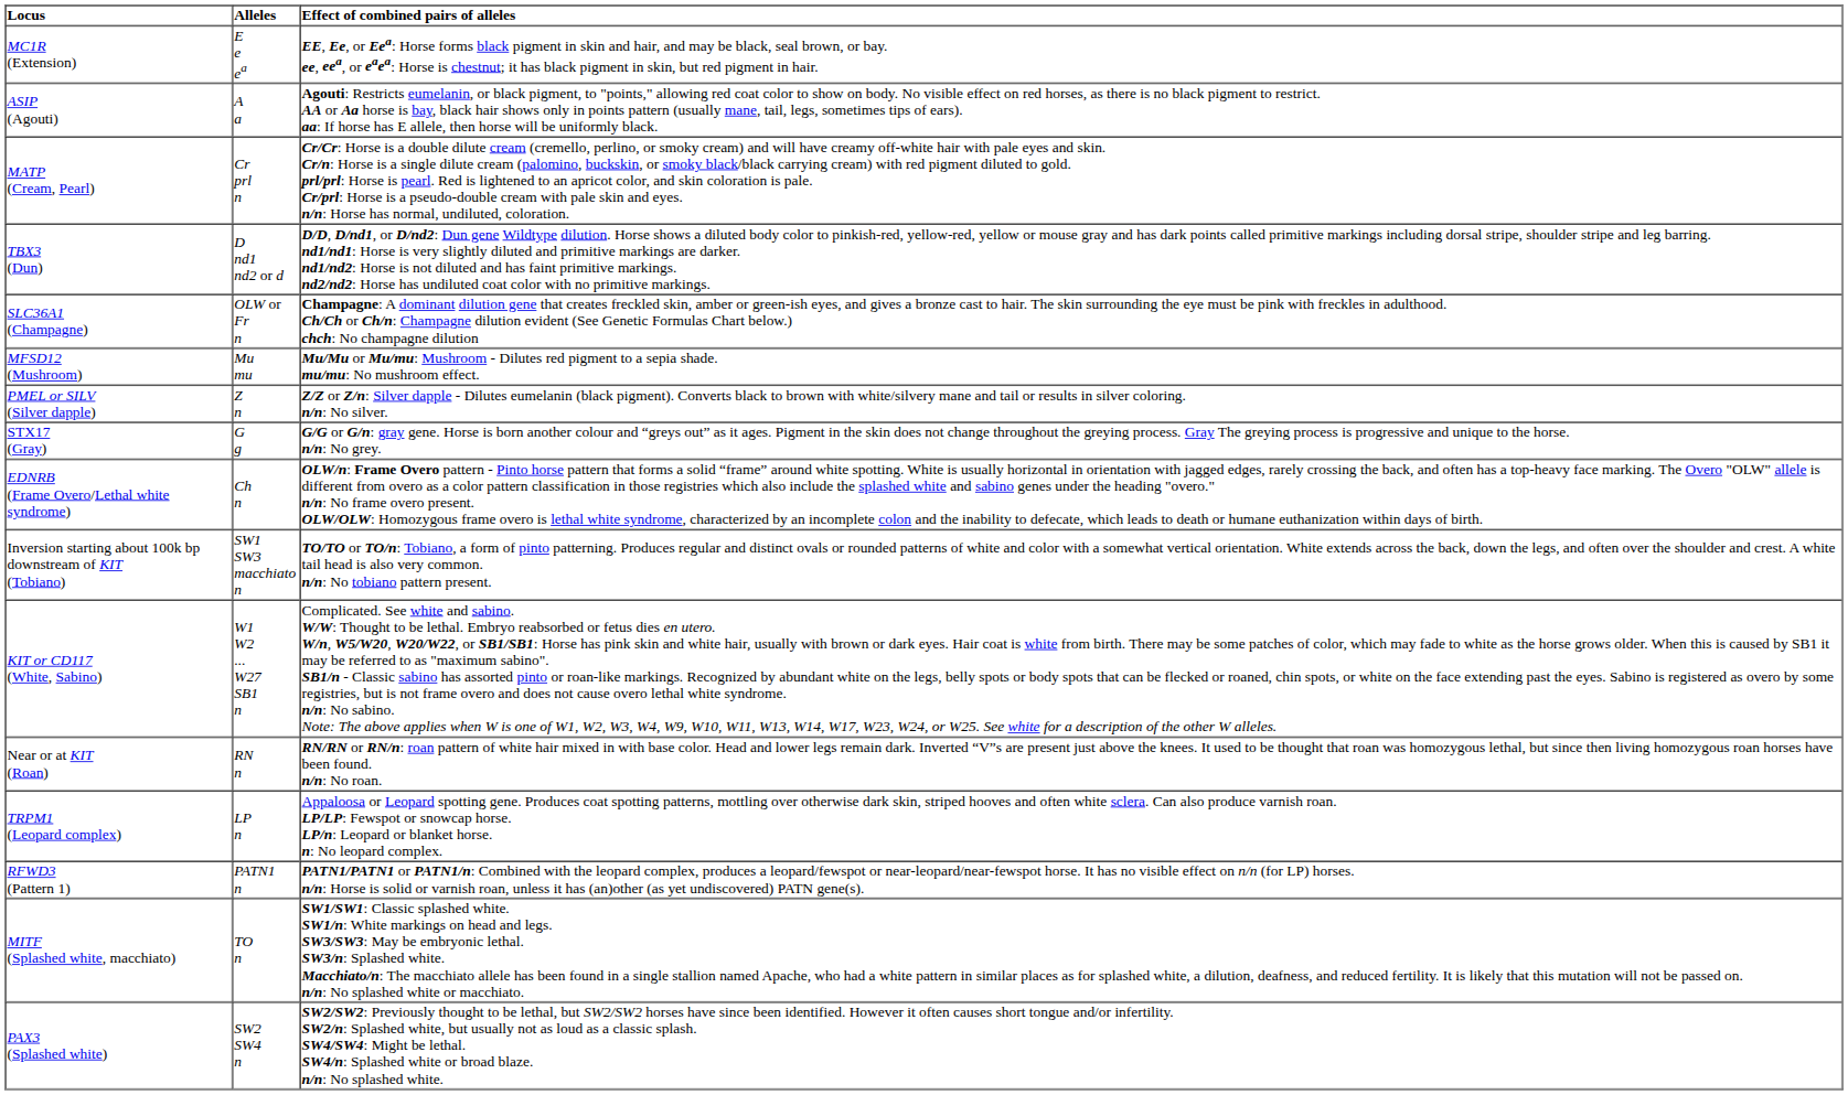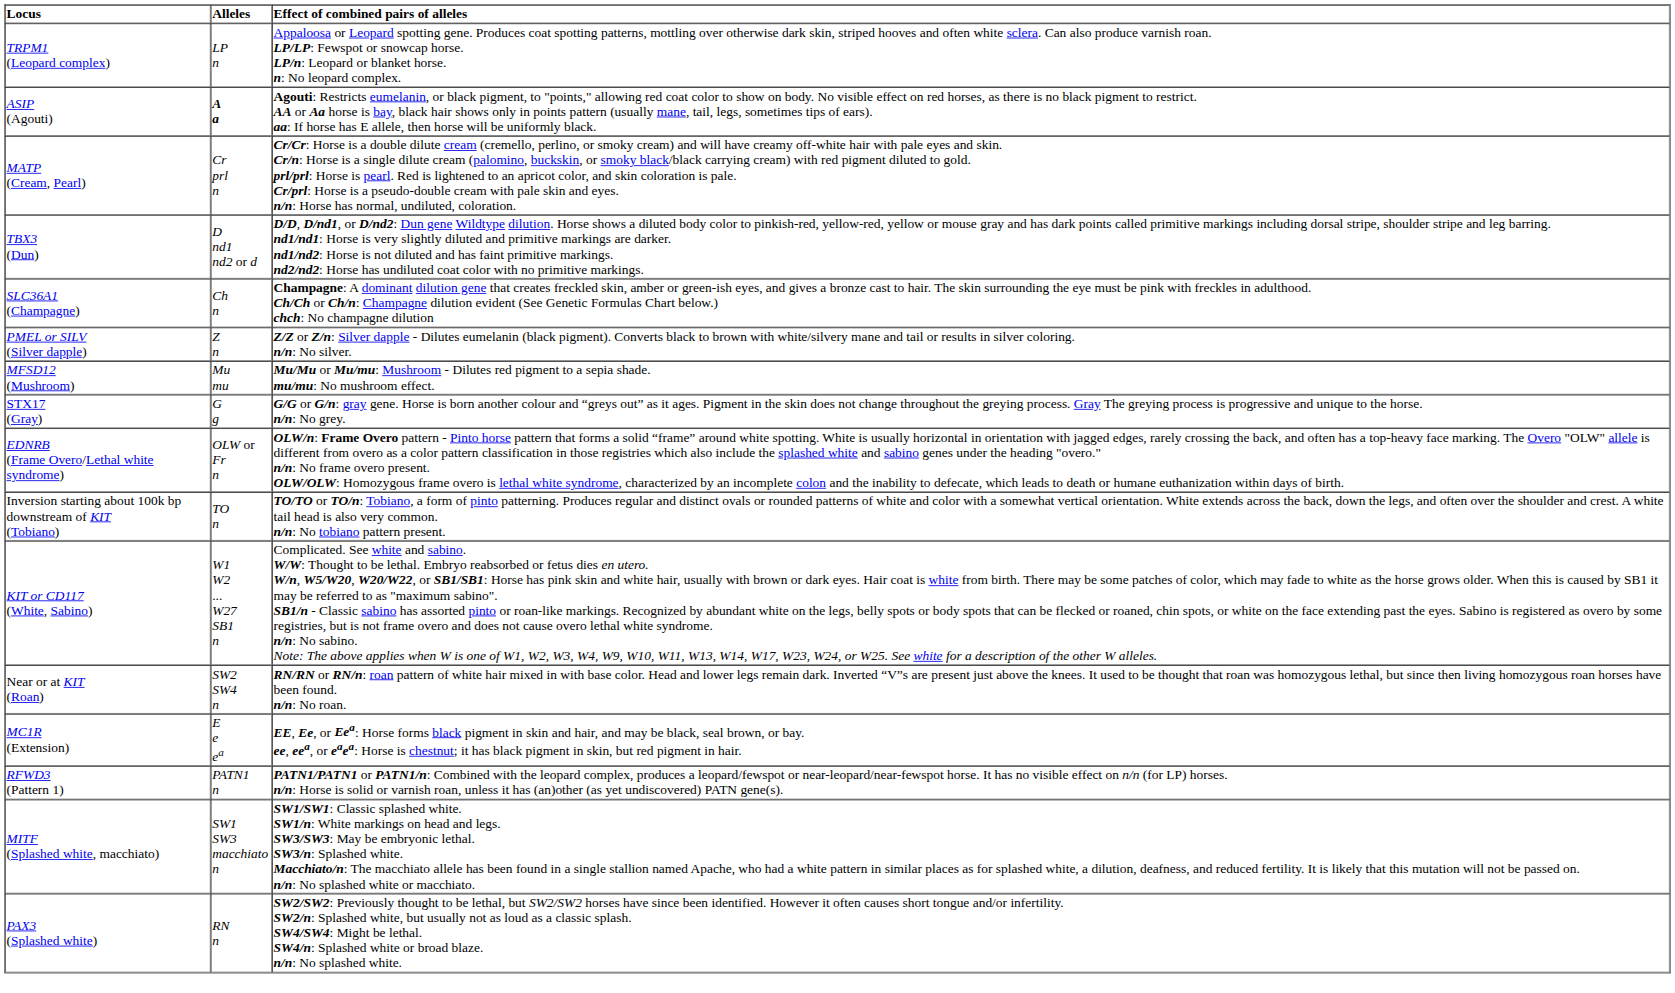 <table cellspacing="0" border="1" style="background:white;">
 <tr>
 <td><strong>Locus</strong></td>
 <td><strong>Alleles</strong></td>
 <td><strong>Effect of combined pairs of alleles</strong></td>
 </tr>
 <tr>
-<td><em><a href='#'>MC1R</a></em><br>(Extension)</td>
-<td><em>E</em><br><em>e</em><br><em>e</em><sup><em>a</em></sup></td>
-<td><strong><em>EE</em></strong>, <strong><em>Ee</em></strong>, or <strong><em>Ee<sup>a</sup></em></strong>: Horse forms <a href='#'>black</a> pigment in skin and hair, and may be black, seal brown, or bay.<br><strong><em>ee</em></strong>, <strong><em>ee<sup>a</sup></em></strong>, or <strong><em>e<sup>a</sup>e<sup>a</sup></em></strong>: Horse is <a href='#'>chestnut</a>; it has black pigment in skin, but red pigment in hair.</td>
+<td><em><a href='#'>TRPM1</a></em><br>(<a href='#'>Leopard complex</a>)</td>
+<td><em>LP</em><br><em>n</em></td>
+<td><a href='#'>Appaloosa</a> or <a href='#'>Leopard</a> spotting gene. Produces coat spotting patterns, mottling over otherwise dark skin, striped hooves and often white <a href='#'>sclera</a>. Can also produce varnish roan.<br><strong><em>LP/LP</em></strong>: Fewspot or snowcap horse.<br><strong><em>LP/n</em></strong>: Leopard or blanket horse.<br><strong><em>n</em></strong>: No leopard complex.</td>
 </tr>
 <tr>
 <td><em><a href='#'>ASIP</a></em><br>(Agouti)</td>
-<td><em>A</em><br><em>a</em></td>
+<td><strong><em>A</em><br><em>a</em></strong></td>
 <td><strong>Agouti</strong>: Restricts <a href='#'>eumelanin</a>, or black pigment, to "points," allowing red coat color to show on body. No visible effect on red horses, as there is no black pigment to restrict.<br><strong><em>AA</em></strong> or <strong><em>Aa</em></strong> horse is <a href='#'>bay</a>, black hair shows only in points pattern (usually <a href='#'>mane</a>, tail, legs, sometimes tips of ears).<br><strong><em>aa</em></strong>: If horse has E allele, then horse will be uniformly black.</td>
 </tr>
 <tr>
 <td><em><a href='#'>MATP</a></em><br>(<a href='#'>Cream</a>, <a href='#'>Pearl</a>)</td>
 <td><em>Cr</em><br><em>prl</em><br><em>n</em></td>
 <td><strong><em>Cr/Cr</em></strong>: Horse is a double dilute <a href='#'>cream</a> (cremello, perlino, or smoky cream) and will have creamy off-white hair with pale eyes and skin.<br><strong><em>Cr/n</em></strong>: Horse is a single dilute cream (<a href='#'>palomino</a>, <a href='#'>buckskin</a>, or <a href='#'>smoky black</a>/black carrying cream) with red pigment diluted to gold.<br><strong><em>prl/prl</em></strong>: Horse is <a href='#'>pearl</a>. Red is lightened to an apricot color, and skin coloration is pale.<br><strong><em>Cr/prl</em></strong>: Horse is a pseudo-double cream with pale skin and eyes.<br><strong><em>n/n</em></strong>: Horse has normal, undiluted, coloration.</td>
 </tr>
 <tr>
 <td><em><a href='#'>TBX3</a></em><br>(<a href='#'>Dun</a>)</td>
 <td><em>D</em><br><em>nd1</em><br><em>nd2</em> or <em>d</em></td>
 <td><strong><em>D/D</em></strong>, <strong><em>D/nd1</em></strong>, or <strong><em>D/nd2</em></strong>: <a href='#'>Dun gene</a> <a href='#'>Wildtype</a> <a href='#'>dilution</a>. Horse shows a diluted body color to pinkish-red, yellow-red, yellow or mouse gray and has dark points called primitive markings including dorsal stripe, shoulder stripe and leg barring.<br><strong><em>nd1/nd1</em></strong>: Horse is very slightly diluted and primitive markings are darker.<br><strong><em>nd1/nd2</em></strong>: Horse is not diluted and has faint primitive markings.<br><strong><em>nd2/nd2</em></strong>: Horse has undiluted coat color with no primitive markings.</td>
 </tr>
 <tr>
 <td><em><a href='#'>SLC36A1</a></em><br>(<a href='#'>Champagne</a>)</td>
-<td><em>OLW</em> or <em>Fr</em><br><em>n</em></td>
+<td><em>Ch</em><br><em>n</em></td>
 <td><strong>Champagne</strong>: A <a href='#'>dominant</a> <a href='#'>dilution gene</a> that creates freckled skin, amber or green-ish eyes, and gives a bronze cast to hair. The skin surrounding the eye must be pink with freckles in adulthood. <br><strong><em>Ch/Ch</em></strong> or <strong><em>Ch/n</em></strong>: <a href='#'>Champagne</a> dilution evident (See Genetic Formulas Chart below.)<br><strong><em>chch</em></strong>: No champagne dilution </td>
+</tr>
+<tr>
+<td><em><a href='#'>PMEL or SILV</a></em><br>(<a href='#'>Silver dapple</a>)</td>
+<td><em>Z</em><br><em>n</em></td>
+<td><strong><em>Z/Z</em></strong> or <strong><em>Z/n</em></strong>: <a href='#'>Silver dapple</a> - Dilutes eumelanin (black pigment). Converts black to brown with white/silvery mane and tail or results in silver coloring.<br><strong><em>n/n</em></strong>: No silver.</td>
 </tr>
 <tr>
 <td><em><a href='#'>MFSD12</a></em><br>(<a href='#'>Mushroom</a>)</td>
 <td><em>Mu</em><br><em>mu</em></td>
 <td><strong><em>Mu/Mu</em></strong> or <strong><em>Mu/mu</em></strong>: <a href='#'>Mushroom</a> - Dilutes red pigment to a sepia shade.<br><strong><em>mu/mu</em></strong>: No mushroom effect.</td>
-</tr>
-<tr>
-<td><em><a href='#'>PMEL or SILV</a></em><br>(<a href='#'>Silver dapple</a>)</td>
-<td><em>Z</em><br><em>n</em></td>
-<td><strong><em>Z/Z</em></strong> or <strong><em>Z/n</em></strong>: <a href='#'>Silver dapple</a> - Dilutes eumelanin (black pigment). Converts black to brown with white/silvery mane and tail or results in silver coloring.<br><strong><em>n/n</em></strong>: No silver.</td>
 </tr>
 <tr>
 <td><a href='#'>STX17</a><br>(<a href='#'>Gray</a>)</td>
 <td><em>G</em><br><em>g</em></td>
 <td><strong><em>G/G</em></strong> or <strong><em>G/n</em></strong>: <a href='#'>gray</a> gene. Horse is born another colour and “greys out” as it ages. Pigment in the skin does not change throughout the greying process. <a href='#'>Gray</a> The greying process is progressive and unique to the horse.<br><strong><em>n/n</em></strong>: No grey.</td>
 </tr>
 <tr>
 <td><em><a href='#'>EDNRB</a></em><br>(<a href='#'>Frame Overo</a>/<a href='#'>Lethal white syndrome</a>)</td>
-<td><em>Ch</em><br><em>n</em></td>
+<td><em>OLW</em> or <em>Fr</em><br><em>n</em></td>
 <td><strong><em>OLW/n</em></strong>: <strong>Frame Overo</strong> pattern - <a href='#'>Pinto horse</a> pattern that forms a solid “frame” around white spotting. White is usually horizontal in orientation with jagged edges, rarely crossing the back, and often has a top-heavy face marking. The <a href='#'>Overo</a> "OLW" <a href='#'>allele</a> is different from overo as a color pattern classification in those registries which also include the <a href='#'>splashed white</a> and <a href='#'>sabino</a> genes under the heading "overo."<br><strong><em>n/n</em></strong>: No frame overo present.<br><strong><em>OLW/OLW</em></strong>: Homozygous frame overo is <a href='#'>lethal white syndrome</a>, characterized by an incomplete <a href='#'>colon</a> and the inability to defecate, which leads to death or humane euthanization within days of birth.</td>
 </tr>
 <tr>
 <td>Inversion starting about 100k bp downstream of <em><a href='#'>KIT</a></em><br>(<a href='#'>Tobiano</a>)</td>
-<td><em>SW1</em><br><em>SW3</em><br><em>macchiato</em><br><em>n</em></td>
+<td><em>TO</em><br><em>n</em></td>
 <td><strong><em>TO/TO</em></strong> or <strong><em>TO/n</em></strong>: <a href='#'>Tobiano</a>, a form of <a href='#'>pinto</a> patterning. Produces regular and distinct ovals or rounded patterns of white and color with a somewhat vertical orientation. White extends across the back, down the legs, and often over the shoulder and crest. A white tail head is also very common.<br><strong><em>n/n</em></strong>: No <a href='#'>tobiano</a> pattern present.</td>
 </tr>
 <tr>
 <td><em><a href='#'>KIT or CD117</a></em><br>(<a href='#'>White</a>, <a href='#'>Sabino</a>)</td>
 <td><em>W1</em><br><em>W2</em><br>...<br><em>W27</em><br><em>SB1</em><br><em>n</em></td>
 <td>Complicated. See <a href='#'>white</a> and <a href='#'>sabino</a>.<br><strong><em>W/W</em></strong>: Thought to be lethal. Embryo reabsorbed or fetus dies <em>en utero.</em><br><strong><em>W/n</em></strong>, <strong><em>W5/W20</em></strong>, <strong><em>W20/W22</em></strong>, or <strong><em>SB1/SB1</em></strong>: Horse has pink skin and white hair, usually with brown or dark eyes. Hair coat is <a href='#'>white</a> from birth. There may be some patches of color, which may fade to white as the horse grows older. When this is caused by SB1 it may be referred to as "maximum sabino".<br><strong><em>SB1/n</em></strong> - Classic <a href='#'>sabino</a> has assorted <a href='#'>pinto</a> or roan-like markings. Recognized by abundant white on the legs, belly spots or body spots that can be flecked or roaned, chin spots, or white on the face extending past the eyes. Sabino is registered as overo by some registries, but is not frame overo and does not cause overo lethal white syndrome.<br><strong><em>n/n</em></strong>: No sabino.<br><em>Note: The above applies when W is one of W1, W2, W3, W4, W9, W10, W11, W13, W14, W17, W23, W24, or W25. See <a href='#'>white</a> for a description of the other W alleles.</em></td>
 </tr>
 <tr>
 <td>Near or at <em><a href='#'>KIT</a></em><br>(<a href='#'>Roan</a>)</td>
-<td><em>RN</em><br><em>n</em></td>
+<td><em>SW2</em><br><em>SW4</em><br><em>n</em></td>
 <td><strong><em>RN/RN</em></strong> or <strong><em>RN/n</em></strong>: <a href='#'>roan</a> pattern of white hair mixed in with base color. Head and lower legs remain dark. Inverted “V”s are present just above the knees. It used to be thought that roan was homozygous lethal, but since then living homozygous roan horses have been found.<br><strong><em>n/n</em></strong>: No roan.</td>
 </tr>
 <tr>
-<td><em><a href='#'>TRPM1</a></em><br>(<a href='#'>Leopard complex</a>)</td>
-<td><em>LP</em><br><em>n</em></td>
-<td><a href='#'>Appaloosa</a> or <a href='#'>Leopard</a> spotting gene. Produces coat spotting patterns, mottling over otherwise dark skin, striped hooves and often white <a href='#'>sclera</a>. Can also produce varnish roan.<br><strong><em>LP/LP</em></strong>: Fewspot or snowcap horse.<br><strong><em>LP/n</em></strong>: Leopard or blanket horse.<br><strong><em>n</em></strong>: No leopard complex.</td>
+<td><em><a href='#'>MC1R</a></em><br>(Extension)</td>
+<td><em>E</em><br><em>e</em><br><em>e</em><sup><em>a</em></sup></td>
+<td><strong><em>EE</em></strong>, <strong><em>Ee</em></strong>, or <strong><em>Ee<sup>a</sup></em></strong>: Horse forms <a href='#'>black</a> pigment in skin and hair, and may be black, seal brown, or bay.<br><strong><em>ee</em></strong>, <strong><em>ee<sup>a</sup></em></strong>, or <strong><em>e<sup>a</sup>e<sup>a</sup></em></strong>: Horse is <a href='#'>chestnut</a>; it has black pigment in skin, but red pigment in hair.</td>
 </tr>
 <tr>
 <td><em><a href='#'>RFWD3</a></em><br>(Pattern 1)</td>
 <td><em>PATN1</em><br><em>n</em></td>
 <td><strong><em>PATN1/PATN1</em></strong> or <strong><em>PATN1/n</em></strong>: Combined with the leopard complex, produces a leopard/fewspot or near-leopard/near-fewspot horse. It has no visible effect on <em>n/n</em> (for LP) horses.<br><strong><em>n/n</em></strong>: Horse is solid or varnish roan, unless it has (an)other (as yet undiscovered) PATN gene(s).</td>
 </tr>
 <tr>
 <td><em><a href='#'>MITF</a></em><br>(<a href='#'>Splashed white</a>, macchiato)</td>
-<td><em>TO</em><br><em>n</em></td>
+<td><em>SW1</em><br><em>SW3</em><br><em>macchiato</em><br><em>n</em></td>
 <td><strong><em>SW1/SW1</em></strong>: Classic splashed white.<br><strong><em>SW1/n</em></strong>: White markings on head and legs.<br><strong><em>SW3/SW3</em></strong>: May be embryonic lethal.<br><strong><em>SW3/n</em></strong>: Splashed white.<br><strong><em>Macchiato/n</em></strong>: The macchiato allele has been found in a single stallion named Apache, who had a white pattern in similar places as for splashed white, a dilution, deafness, and reduced fertility. It is likely that this mutation will not be passed on.<br><strong><em>n/n</em></strong>: No splashed white or macchiato.</td>
 </tr>
 <tr>
 <td><em><a href='#'>PAX3</a></em><br>(<a href='#'>Splashed white</a>)</td>
-<td><em>SW2</em><br><em>SW4</em><br><em>n</em></td>
+<td><em>RN</em><br><em>n</em></td>
 <td><strong><em>SW2/SW2</em></strong>: Previously thought to  be lethal, but <em>SW2/SW2</em> horses have since been identified. However it often causes short tongue and/or infertility.<br><strong><em>SW2/n</em></strong>: Splashed white, but usually not as loud as a classic splash.<br><strong><em>SW4/SW4</em></strong>: Might be lethal.<br><strong><em>SW4/n</em></strong>: Splashed white or broad blaze.<br><strong><em>n/n</em></strong>: No splashed white.</td>
 </tr>
 </table>
